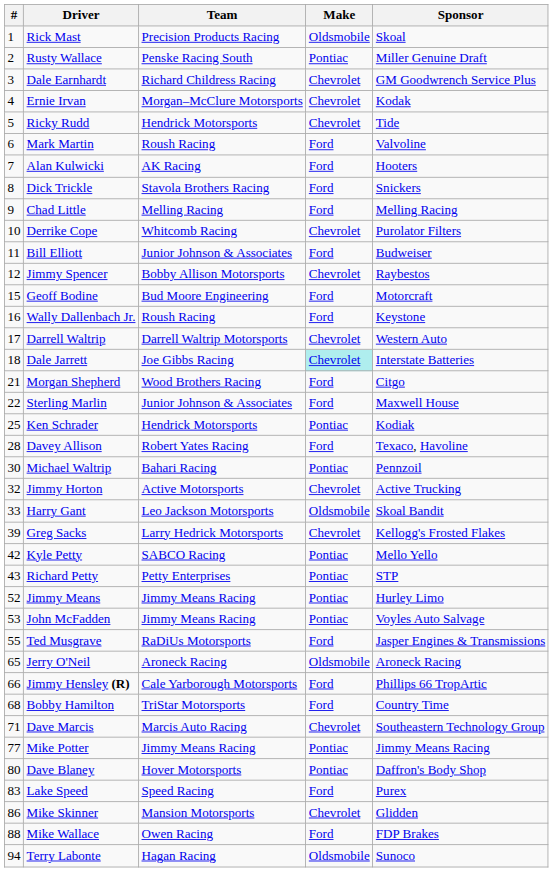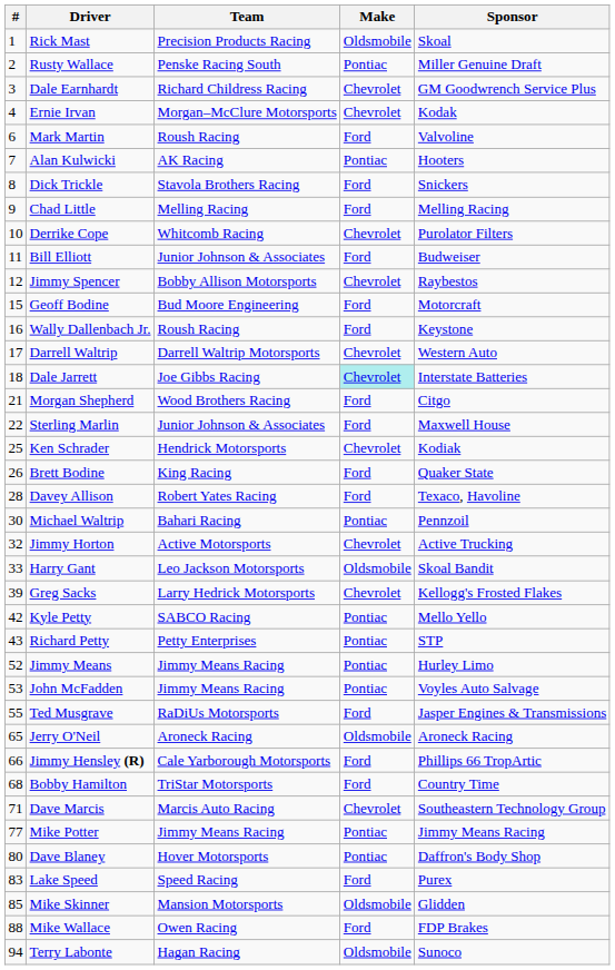 <table class="wikitable" style="font-size:95%">
 <tr>
 <th>#</th>
 <th>Driver</th>
 <th>Team</th>
 <th>Make</th>
 <th>Sponsor</th>
 </tr>
 <tr>
 <td>1</td>
 <td><a href='#'>Rick Mast</a></td>
 <td><a href='#'>Precision Products Racing</a></td>
 <td><a href='#'>Oldsmobile</a></td>
 <td><a href='#'>Skoal</a></td>
 </tr>
 <tr>
 <td>2</td>
 <td><a href='#'>Rusty Wallace</a></td>
 <td><a href='#'>Penske Racing South</a></td>
 <td><a href='#'>Pontiac</a></td>
 <td><a href='#'>Miller Genuine Draft</a></td>
 </tr>
 <tr>
 <td>3</td>
 <td><a href='#'>Dale Earnhardt</a></td>
 <td><a href='#'>Richard Childress Racing</a></td>
 <td><a href='#'>Chevrolet</a></td>
 <td><a href='#'>GM Goodwrench Service Plus</a></td>
 </tr>
 <tr>
 <td>4</td>
 <td><a href='#'>Ernie Irvan</a></td>
 <td><a href='#'>Morgan–McClure Motorsports</a></td>
 <td><a href='#'>Chevrolet</a></td>
 <td><a href='#'>Kodak</a></td>
 </tr>
 <tr>
-<td>5</td>
-<td><a href='#'>Ricky Rudd</a></td>
-<td><a href='#'>Hendrick Motorsports</a></td>
-<td><a href='#'>Chevrolet</a></td>
-<td><a href='#'>Tide</a></td>
-</tr>
-<tr>
 <td>6</td>
 <td><a href='#'>Mark Martin</a></td>
 <td><a href='#'>Roush Racing</a></td>
 <td><a href='#'>Ford</a></td>
 <td><a href='#'>Valvoline</a></td>
 </tr>
 <tr>
 <td>7</td>
 <td><a href='#'>Alan Kulwicki</a></td>
 <td><a href='#'>AK Racing</a></td>
-<td><a href='#'>Ford</a></td>
+<td><a href='#'>Pontiac</a></td>
 <td><a href='#'>Hooters</a></td>
 </tr>
 <tr>
 <td>8</td>
 <td><a href='#'>Dick Trickle</a></td>
 <td><a href='#'>Stavola Brothers Racing</a></td>
 <td><a href='#'>Ford</a></td>
 <td><a href='#'>Snickers</a></td>
 </tr>
 <tr>
 <td>9</td>
 <td><a href='#'>Chad Little</a></td>
 <td><a href='#'>Melling Racing</a></td>
 <td><a href='#'>Ford</a></td>
 <td><a href='#'>Melling Racing</a></td>
 </tr>
 <tr>
 <td>10</td>
 <td><a href='#'>Derrike Cope</a></td>
 <td><a href='#'>Whitcomb Racing</a></td>
 <td><a href='#'>Chevrolet</a></td>
 <td><a href='#'>Purolator Filters</a></td>
 </tr>
 <tr>
 <td>11</td>
 <td><a href='#'>Bill Elliott</a></td>
 <td><a href='#'>Junior Johnson & Associates</a></td>
 <td><a href='#'>Ford</a></td>
 <td><a href='#'>Budweiser</a></td>
 </tr>
 <tr>
 <td>12</td>
 <td><a href='#'>Jimmy Spencer</a></td>
 <td><a href='#'>Bobby Allison Motorsports</a></td>
 <td><a href='#'>Chevrolet</a></td>
 <td><a href='#'>Raybestos</a></td>
 </tr>
 <tr>
 <td>15</td>
 <td><a href='#'>Geoff Bodine</a></td>
 <td><a href='#'>Bud Moore Engineering</a></td>
 <td><a href='#'>Ford</a></td>
 <td><a href='#'>Motorcraft</a></td>
 </tr>
 <tr>
 <td>16</td>
 <td><a href='#'>Wally Dallenbach Jr.</a></td>
 <td><a href='#'>Roush Racing</a></td>
 <td><a href='#'>Ford</a></td>
 <td><a href='#'>Keystone</a></td>
 </tr>
 <tr>
 <td>17</td>
 <td><a href='#'>Darrell Waltrip</a></td>
 <td><a href='#'>Darrell Waltrip Motorsports</a></td>
 <td><a href='#'>Chevrolet</a></td>
 <td><a href='#'>Western Auto</a></td>
 </tr>
 <tr>
 <td>18</td>
 <td><a href='#'>Dale Jarrett</a></td>
 <td><a href='#'>Joe Gibbs Racing</a></td>
 <td style="background: paleturquoise;"><a href='#'>Chevrolet</a></td>
 <td><a href='#'>Interstate Batteries</a></td>
 </tr>
 <tr>
 <td>21</td>
 <td><a href='#'>Morgan Shepherd</a></td>
 <td><a href='#'>Wood Brothers Racing</a></td>
 <td><a href='#'>Ford</a></td>
 <td><a href='#'>Citgo</a></td>
 </tr>
 <tr>
 <td>22</td>
 <td><a href='#'>Sterling Marlin</a></td>
 <td><a href='#'>Junior Johnson & Associates</a></td>
 <td><a href='#'>Ford</a></td>
 <td><a href='#'>Maxwell House</a></td>
 </tr>
 <tr>
 <td>25</td>
 <td><a href='#'>Ken Schrader</a></td>
 <td><a href='#'>Hendrick Motorsports</a></td>
-<td><a href='#'>Pontiac</a></td>
+<td><a href='#'>Chevrolet</a></td>
 <td><a href='#'>Kodiak</a></td>
+</tr>
+<tr>
+<td>26</td>
+<td><a href='#'>Brett Bodine</a></td>
+<td><a href='#'>King Racing</a></td>
+<td><a href='#'>Ford</a></td>
+<td><a href='#'>Quaker State</a></td>
 </tr>
 <tr>
 <td>28</td>
 <td><a href='#'>Davey Allison</a></td>
 <td><a href='#'>Robert Yates Racing</a></td>
 <td><a href='#'>Ford</a></td>
 <td><a href='#'>Texaco</a>, <a href='#'>Havoline</a></td>
 </tr>
 <tr>
 <td>30</td>
 <td><a href='#'>Michael Waltrip</a></td>
 <td><a href='#'>Bahari Racing</a></td>
 <td><a href='#'>Pontiac</a></td>
 <td><a href='#'>Pennzoil</a></td>
 </tr>
 <tr>
 <td>32</td>
 <td><a href='#'>Jimmy Horton</a></td>
 <td><a href='#'>Active Motorsports</a></td>
 <td><a href='#'>Chevrolet</a></td>
 <td><a href='#'>Active Trucking</a></td>
 </tr>
 <tr>
 <td>33</td>
 <td><a href='#'>Harry Gant</a></td>
 <td><a href='#'>Leo Jackson Motorsports</a></td>
 <td><a href='#'>Oldsmobile</a></td>
 <td><a href='#'>Skoal Bandit</a></td>
 </tr>
 <tr>
 <td>39</td>
 <td><a href='#'>Greg Sacks</a></td>
 <td><a href='#'>Larry Hedrick Motorsports</a></td>
 <td><a href='#'>Chevrolet</a></td>
 <td><a href='#'>Kellogg's Frosted Flakes</a></td>
 </tr>
 <tr>
 <td>42</td>
 <td><a href='#'>Kyle Petty</a></td>
 <td><a href='#'>SABCO Racing</a></td>
 <td><a href='#'>Pontiac</a></td>
 <td><a href='#'>Mello Yello</a></td>
 </tr>
 <tr>
 <td>43</td>
 <td><a href='#'>Richard Petty</a></td>
 <td><a href='#'>Petty Enterprises</a></td>
 <td><a href='#'>Pontiac</a></td>
 <td><a href='#'>STP</a></td>
 </tr>
 <tr>
 <td>52</td>
 <td><a href='#'>Jimmy Means</a></td>
 <td><a href='#'>Jimmy Means Racing</a></td>
 <td><a href='#'>Pontiac</a></td>
 <td><a href='#'>Hurley Limo</a></td>
 </tr>
 <tr>
 <td>53</td>
 <td><a href='#'>John McFadden</a></td>
 <td><a href='#'>Jimmy Means Racing</a></td>
 <td><a href='#'>Pontiac</a></td>
 <td><a href='#'>Voyles Auto Salvage</a></td>
 </tr>
 <tr>
 <td>55</td>
 <td><a href='#'>Ted Musgrave</a></td>
 <td><a href='#'>RaDiUs Motorsports</a></td>
 <td><a href='#'>Ford</a></td>
 <td><a href='#'>Jasper Engines & Transmissions</a></td>
 </tr>
 <tr>
 <td>65</td>
 <td><a href='#'>Jerry O'Neil</a></td>
 <td><a href='#'>Aroneck Racing</a></td>
 <td><a href='#'>Oldsmobile</a></td>
 <td><a href='#'>Aroneck Racing</a></td>
 </tr>
 <tr>
 <td>66</td>
 <td><a href='#'>Jimmy Hensley</a> <strong>(R)</strong></td>
 <td><a href='#'>Cale Yarborough Motorsports</a></td>
 <td><a href='#'>Ford</a></td>
 <td><a href='#'>Phillips 66 TropArtic</a></td>
 </tr>
 <tr>
 <td>68</td>
 <td><a href='#'>Bobby Hamilton</a></td>
 <td><a href='#'>TriStar Motorsports</a></td>
 <td><a href='#'>Ford</a></td>
 <td><a href='#'>Country Time</a></td>
 </tr>
 <tr>
 <td>71</td>
 <td><a href='#'>Dave Marcis</a></td>
 <td><a href='#'>Marcis Auto Racing</a></td>
 <td><a href='#'>Chevrolet</a></td>
 <td><a href='#'>Southeastern Technology Group</a></td>
 </tr>
 <tr>
 <td>77</td>
 <td><a href='#'>Mike Potter</a></td>
 <td><a href='#'>Jimmy Means Racing</a></td>
 <td><a href='#'>Pontiac</a></td>
 <td><a href='#'>Jimmy Means Racing</a></td>
 </tr>
 <tr>
 <td>80</td>
 <td><a href='#'>Dave Blaney</a></td>
 <td><a href='#'>Hover Motorsports</a></td>
 <td><a href='#'>Pontiac</a></td>
 <td><a href='#'>Daffron's Body Shop</a></td>
 </tr>
 <tr>
 <td>83</td>
 <td><a href='#'>Lake Speed</a></td>
 <td><a href='#'>Speed Racing</a></td>
 <td><a href='#'>Ford</a></td>
 <td><a href='#'>Purex</a></td>
 </tr>
 <tr>
-<td>86</td>
+<td>85</td>
 <td><a href='#'>Mike Skinner</a></td>
 <td><a href='#'>Mansion Motorsports</a></td>
-<td><a href='#'>Chevrolet</a></td>
+<td><a href='#'>Oldsmobile</a></td>
 <td><a href='#'>Glidden</a></td>
 </tr>
 <tr>
 <td>88</td>
 <td><a href='#'>Mike Wallace</a></td>
 <td><a href='#'>Owen Racing</a></td>
 <td><a href='#'>Ford</a></td>
 <td><a href='#'>FDP Brakes</a></td>
 </tr>
 <tr>
 <td>94</td>
 <td><a href='#'>Terry Labonte</a></td>
 <td><a href='#'>Hagan Racing</a></td>
 <td><a href='#'>Oldsmobile</a></td>
 <td><a href='#'>Sunoco</a></td>
 </tr>
 </table>
